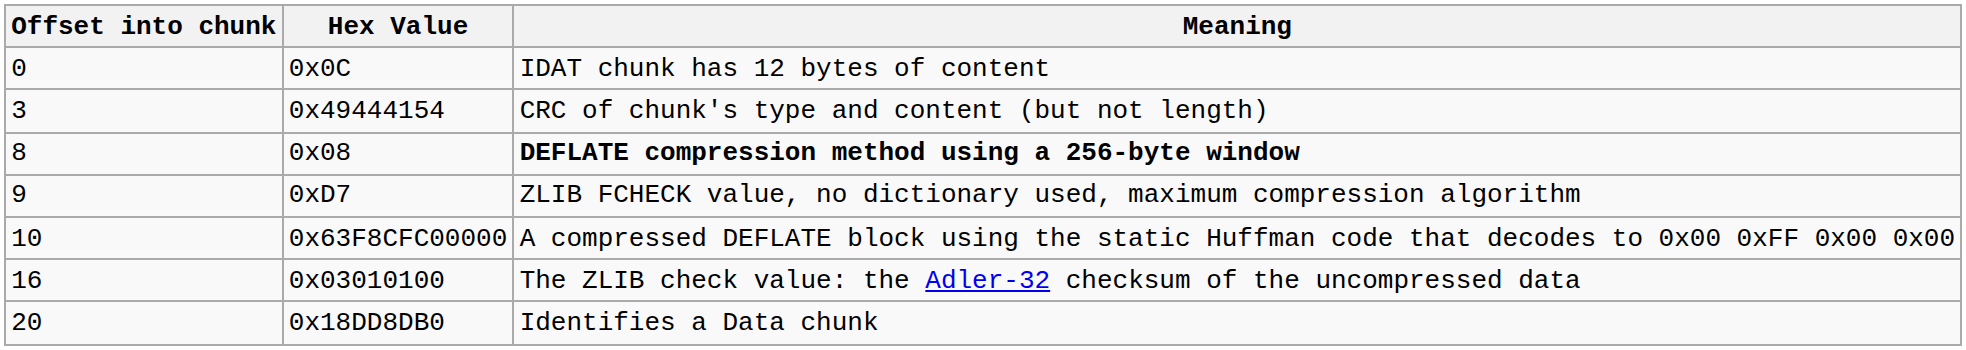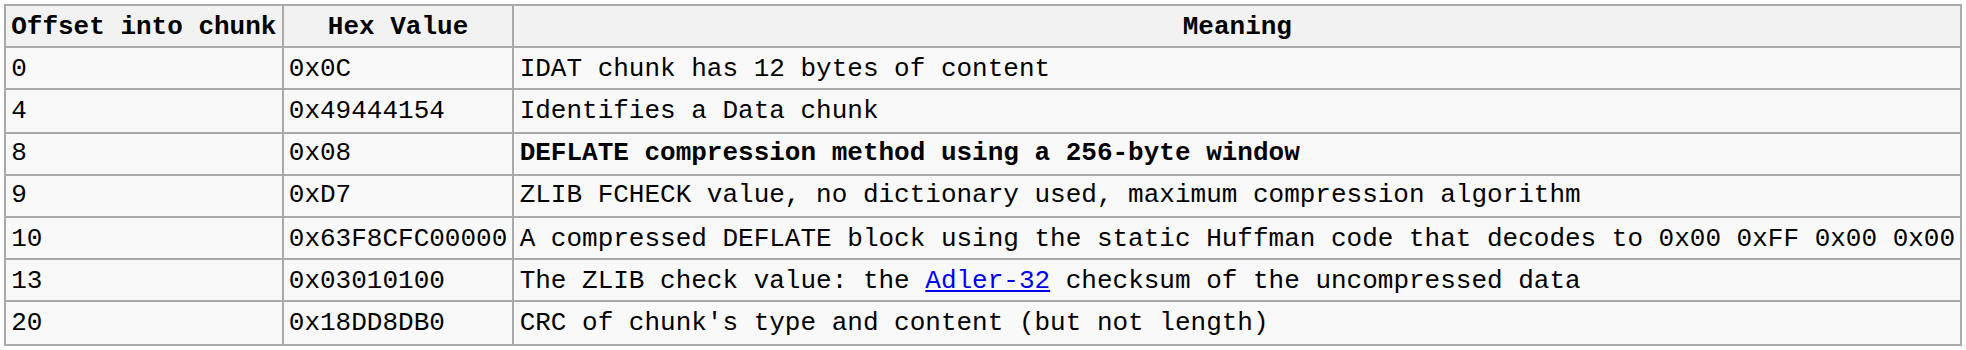 <table class="wikitable">
 <tr>
 <th>Offset  into chunk</th>
 <th>Hex Value</th>
 <th>Meaning</th>
 </tr>
 <tr>
 <td>0</td>
 <td>0x0C</td>
 <td>IDAT chunk has  12 bytes of content</td>
 </tr>
 <tr>
-<td>3</td>
+<td>4</td>
 <td>0x49444154</td>
-<td>CRC of chunk's type and content (but not length)</td>
+<td>Identifies a Data chunk</td>
 </tr>
 <tr>
 <td>8</td>
 <td>0x08</td>
 <td><strong>DEFLATE compression method using a 256-byte window</strong></td>
 </tr>
 <tr>
 <td>9</td>
 <td>0xD7</td>
 <td>ZLIB FCHECK value, no dictionary used, maximum compression algorithm</td>
 </tr>
 <tr>
 <td>10</td>
 <td>0x63F8CFC00000</td>
 <td>A compressed DEFLATE block using the static Huffman code that decodes to 0x00 0xFF 0x00 0x00</td>
 </tr>
 <tr>
-<td>16</td>
+<td>13</td>
 <td>0x03010100</td>
 <td>The ZLIB check value: the <a href='#'>Adler-32</a> checksum of the uncompressed data</td>
 </tr>
 <tr>
 <td>20</td>
 <td>0x18DD8DB0</td>
-<td>Identifies a Data chunk</td>
+<td>CRC of chunk's type and content (but not length)</td>
 </tr>
 </table>
